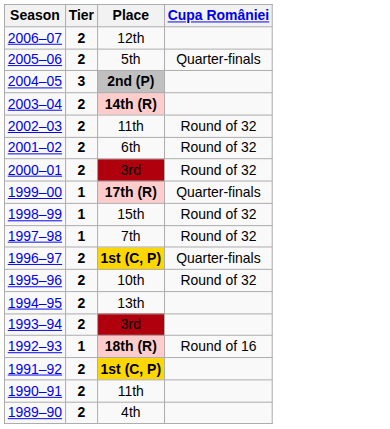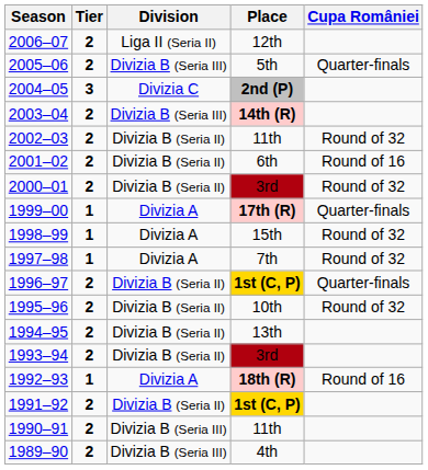 <table class="wikitable" style="text-align:center; font-size:90%">
 <tr>
 <th>Season</th>
 <th>Tier</th>
+<th>Division</th>
 <th>Place</th>
 <th><a href='#'>Cupa României</a></th>
 </tr>
 <tr>
 <td><a href='#'>2006–07</a></td>
 <td><strong>2</strong></td>
+<td>Liga II <small>(Seria II)</small></td>
 <td>12th</td>
 <td></td>
 </tr>
 <tr>
 <td><a href='#'>2005–06</a></td>
 <td><strong>2</strong></td>
+<td><a href='#'>Divizia B</a> <small>(Seria III)</small></td>
 <td>5th</td>
 <td>Quarter-finals</td>
 </tr>
 <tr>
 <td><a href='#'>2004–05</a></td>
 <td><strong>3</strong></td>
+<td><a href='#'>Divizia C</a></td>
 <td align=center bgcolor=silver><strong>2nd</strong> <strong>(P)</strong></td>
 <td></td>
 </tr>
 <tr>
 <td><a href='#'>2003–04</a></td>
 <td><strong>2</strong></td>
+<td><a href='#'>Divizia B</a> <small>(Seria III)</small></td>
 <td align=center bgcolor=#FFCCCC><strong>14th</strong> <strong>(R)</strong></td>
 <td></td>
 </tr>
 <tr>
 <td><a href='#'>2002–03</a></td>
 <td><strong>2</strong></td>
+<td>Divizia B <small>(Seria II)</small></td>
 <td>11th</td>
 <td>Round of 32</td>
 </tr>
 <tr>
 <td><a href='#'>2001–02</a></td>
 <td><strong>2</strong></td>
+<td>Divizia B <small>(Seria II)</small></td>
 <td>6th</td>
-<td>Round of 32</td>
+<td>Round of 16</td>
 </tr>
 <tr>
 <td><a href='#'>2000–01</a></td>
 <td><strong>2</strong></td>
+<td>Divizia B <small>(Seria II)</small></td>
 <td align=center bgcolor=bronze>3rd</td>
 <td>Round of 32</td>
 </tr>
 <tr>
 <td><a href='#'>1999–00</a></td>
 <td><strong>1</strong></td>
+<td><a href='#'>Divizia A</a></td>
 <td align=center bgcolor=#FFCCCC><strong>17th</strong> <strong>(R)</strong></td>
 <td>Quarter-finals</td>
 </tr>
 <tr>
 <td><a href='#'>1998–99</a></td>
 <td><strong>1</strong></td>
+<td>Divizia A</td>
 <td>15th</td>
 <td>Round of 32</td>
 </tr>
 <tr>
 <td><a href='#'>1997–98</a></td>
 <td><strong>1</strong></td>
+<td>Divizia A</td>
 <td>7th</td>
 <td>Round of 32</td>
 </tr>
 <tr>
 <td><a href='#'>1996–97</a></td>
 <td><strong>2</strong></td>
+<td><a href='#'>Divizia B</a> <small>(Seria II)</small></td>
 <td align=center bgcolor=gold><strong>1st</strong> <strong>(C, P)</strong></td>
 <td>Quarter-finals</td>
 </tr>
 <tr>
 <td><a href='#'>1995–96</a></td>
 <td><strong>2</strong></td>
+<td>Divizia B <small>(Seria II)</small></td>
 <td>10th</td>
 <td>Round of 32</td>
 </tr>
 <tr>
 <td><a href='#'>1994–95</a></td>
 <td><strong>2</strong></td>
+<td>Divizia B <small>(Seria II)</small></td>
 <td>13th</td>
 <td></td>
 </tr>
 <tr>
 <td><a href='#'>1993–94</a></td>
 <td><strong>2</strong></td>
+<td>Divizia B <small>(Seria II)</small></td>
 <td align=center bgcolor=bronze>3rd</td>
 <td></td>
 </tr>
 <tr>
 <td><a href='#'>1992–93</a></td>
 <td><strong>1</strong></td>
+<td><a href='#'>Divizia A</a></td>
 <td align=center bgcolor=#FFCCCC><strong>18th</strong> <strong>(R)</strong></td>
 <td>Round of 16</td>
 </tr>
 <tr>
 <td><a href='#'>1991–92</a></td>
 <td><strong>2</strong></td>
+<td><a href='#'>Divizia B</a> <small>(Seria II)</small></td>
 <td align=center bgcolor=gold><strong>1st</strong> <strong>(C, P)</strong></td>
 <td></td>
 </tr>
 <tr>
 <td><a href='#'>1990–91</a></td>
 <td><strong>2</strong></td>
+<td>Divizia B <small>(Seria III)</small></td>
 <td>11th</td>
 <td></td>
 </tr>
 <tr>
 <td><a href='#'>1989–90</a></td>
 <td><strong>2</strong></td>
+<td>Divizia B <small>(Seria III)</small></td>
 <td>4th</td>
 <td></td>
 </tr>
 </table>
